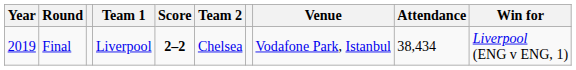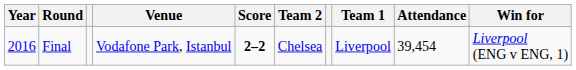 <table class="wikitable">
 <tr>
 <th>Year</th>
 <th>Round</th>
 <th></th>
-<th>Team 1</th>
+<th>Venue</th>
 <th>Score</th>
 <th>Team 2</th>
 <th></th>
-<th>Venue</th>
+<th>Team 1</th>
 <th>Attendance</th>
 <th>Win for</th>
 </tr>
 <tr>
-<td><a href='#'>2019</a></td>
+<td><a href='#'>2016</a></td>
 <td><a href='#'>Final</a></td>
 <td align=center></td>
-<td align="right"><a href='#'>Liverpool</a></td>
+<td><a href='#'>Vodafone Park</a>, <a href='#'>Istanbul</a></td>
 <td style="text-align:center;"><strong>2–2<br><small></small></strong></td>
 <td><a href='#'>Chelsea</a></td>
 <td align=center></td>
-<td><a href='#'>Vodafone Park</a>, <a href='#'>Istanbul</a></td>
-<td>38,434</td>
+<td align="right"><a href='#'>Liverpool</a></td>
+<td>39,454</td>
 <td><em><a href='#'>Liverpool</a></em><br>(ENG v ENG, 1)</td>
 </tr>
 </table>
